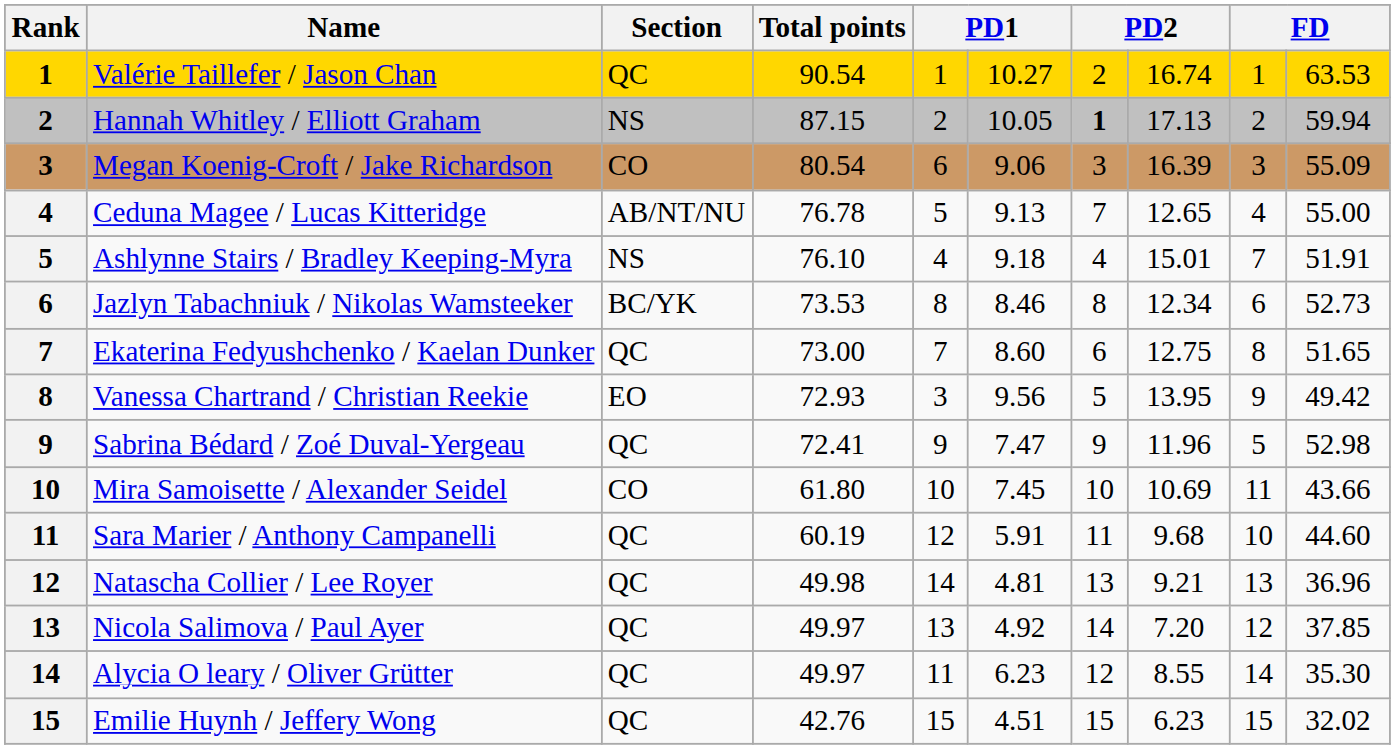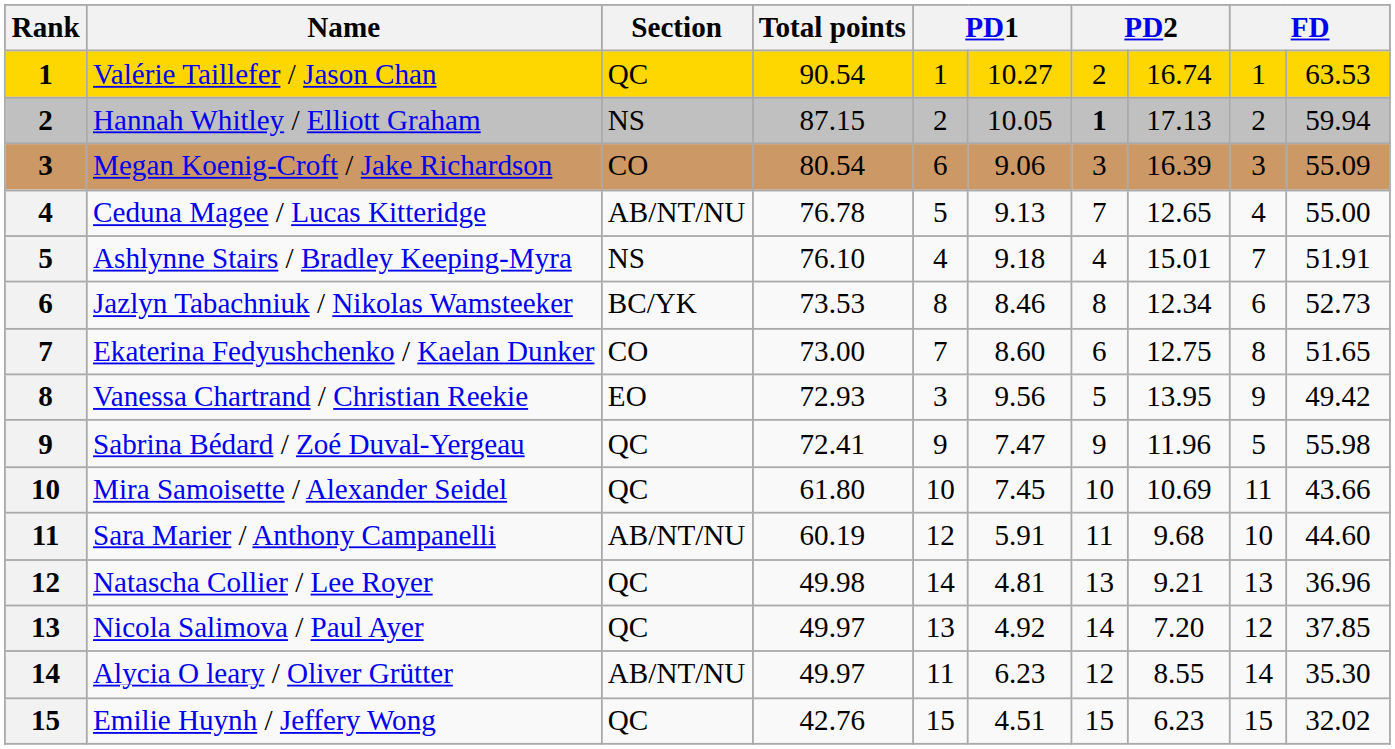 <table class="wikitable sortable">
 <tr>
 <th>Rank</th>
 <th>Name</th>
 <th>Section</th>
 <th>Total points</th>
 <th colspan="2" width="80px"><a href='#'>PD</a>1</th>
 <th colspan="2" width="80px"><a href='#'>PD</a>2</th>
 <th colspan="2" width="80px"><a href='#'>FD</a></th>
 </tr>
 <tr bgcolor="gold">
 <td align="center"><strong>1</strong></td>
 <td><a href='#'>Valérie Taillefer</a> / <a href='#'>Jason Chan</a></td>
 <td>QC</td>
 <td align="center">90.54</td>
 <td align="center">1</td>
 <td align="center">10.27</td>
 <td align="center">2</td>
 <td align="center">16.74</td>
 <td align="center">1</td>
 <td align="center">63.53</td>
 </tr>
 <tr bgcolor="silver">
 <td align="center"><strong>2</strong></td>
 <td><a href='#'>Hannah Whitley</a> / <a href='#'>Elliott Graham</a></td>
 <td>NS</td>
 <td align="center">87.15</td>
 <td align="center">2</td>
 <td align="center">10.05</td>
 <td align="center"><strong>1</strong></td>
 <td align="center">17.13</td>
 <td align="center">2</td>
 <td align="center">59.94</td>
 </tr>
 <tr bgcolor="cc9966">
 <td align="center"><strong>3</strong></td>
 <td><a href='#'>Megan Koenig-Croft</a> / <a href='#'>Jake Richardson</a></td>
 <td>CO</td>
 <td align="center">80.54</td>
 <td align="center">6</td>
 <td align="center">9.06</td>
 <td align="center">3</td>
 <td align="center">16.39</td>
 <td align="center">3</td>
 <td align="center">55.09</td>
 </tr>
 <tr>
 <th>4</th>
 <td><a href='#'>Ceduna Magee</a> / <a href='#'>Lucas Kitteridge</a></td>
 <td>AB/NT/NU</td>
 <td align="center">76.78</td>
 <td align="center">5</td>
 <td align="center">9.13</td>
 <td align="center">7</td>
 <td align="center">12.65</td>
 <td align="center">4</td>
 <td align="center">55.00</td>
 </tr>
 <tr>
 <th>5</th>
 <td><a href='#'>Ashlynne Stairs</a> / <a href='#'>Bradley Keeping-Myra</a></td>
 <td>NS</td>
 <td align="center">76.10</td>
 <td align="center">4</td>
 <td align="center">9.18</td>
 <td align="center">4</td>
 <td align="center">15.01</td>
 <td align="center">7</td>
 <td align="center">51.91</td>
 </tr>
 <tr>
 <th>6</th>
 <td><a href='#'>Jazlyn Tabachniuk</a> / <a href='#'>Nikolas Wamsteeker</a></td>
 <td>BC/YK</td>
 <td align="center">73.53</td>
 <td align="center">8</td>
 <td align="center">8.46</td>
 <td align="center">8</td>
 <td align="center">12.34</td>
 <td align="center">6</td>
 <td align="center">52.73</td>
 </tr>
 <tr>
 <th>7</th>
 <td><a href='#'>Ekaterina Fedyushchenko</a> / <a href='#'>Kaelan Dunker</a></td>
-<td>QC</td>
+<td>CO</td>
 <td align="center">73.00</td>
 <td align="center">7</td>
 <td align="center">8.60</td>
 <td align="center">6</td>
 <td align="center">12.75</td>
 <td align="center">8</td>
 <td align="center">51.65</td>
 </tr>
 <tr>
 <th>8</th>
 <td><a href='#'>Vanessa Chartrand</a> / <a href='#'>Christian Reekie</a></td>
 <td>EO</td>
 <td align="center">72.93</td>
 <td align="center">3</td>
 <td align="center">9.56</td>
 <td align="center">5</td>
 <td align="center">13.95</td>
 <td align="center">9</td>
 <td align="center">49.42</td>
 </tr>
 <tr>
 <th>9</th>
 <td><a href='#'>Sabrina Bédard</a> / <a href='#'>Zoé Duval-Yergeau</a></td>
 <td>QC</td>
 <td align="center">72.41</td>
 <td align="center">9</td>
 <td align="center">7.47</td>
 <td align="center">9</td>
 <td align="center">11.96</td>
 <td align="center">5</td>
-<td align="center">52.98</td>
+<td align="center">55.98</td>
 </tr>
 <tr>
 <th>10</th>
 <td><a href='#'>Mira Samoisette</a> / <a href='#'>Alexander Seidel</a></td>
-<td>CO</td>
+<td>QC</td>
 <td align="center">61.80</td>
 <td align="center">10</td>
 <td align="center">7.45</td>
 <td align="center">10</td>
 <td align="center">10.69</td>
 <td align="center">11</td>
 <td align="center">43.66</td>
 </tr>
 <tr>
 <th>11</th>
 <td><a href='#'>Sara Marier</a> / <a href='#'>Anthony Campanelli</a></td>
-<td>QC</td>
+<td>AB/NT/NU</td>
 <td align="center">60.19</td>
 <td align="center">12</td>
 <td align="center">5.91</td>
 <td align="center">11</td>
 <td align="center">9.68</td>
 <td align="center">10</td>
 <td align="center">44.60</td>
 </tr>
 <tr>
 <th>12</th>
 <td><a href='#'>Natascha Collier</a> / <a href='#'>Lee Royer</a></td>
 <td>QC</td>
 <td align="center">49.98</td>
 <td align="center">14</td>
 <td align="center">4.81</td>
 <td align="center">13</td>
 <td align="center">9.21</td>
 <td align="center">13</td>
 <td align="center">36.96</td>
 </tr>
 <tr>
 <th>13</th>
 <td><a href='#'>Nicola Salimova</a> / <a href='#'>Paul Ayer</a></td>
 <td>QC</td>
 <td align="center">49.97</td>
 <td align="center">13</td>
 <td align="center">4.92</td>
 <td align="center">14</td>
 <td align="center">7.20</td>
 <td align="center">12</td>
 <td align="center">37.85</td>
 </tr>
 <tr>
 <th>14</th>
 <td><a href='#'>Alycia O leary</a> / <a href='#'>Oliver Grütter</a></td>
-<td>QC</td>
+<td>AB/NT/NU</td>
 <td align="center">49.97</td>
 <td align="center">11</td>
 <td align="center">6.23</td>
 <td align="center">12</td>
 <td align="center">8.55</td>
 <td align="center">14</td>
 <td align="center">35.30</td>
 </tr>
 <tr>
 <th>15</th>
 <td><a href='#'>Emilie Huynh</a> / <a href='#'>Jeffery Wong</a></td>
 <td>QC</td>
 <td align="center">42.76</td>
 <td align="center">15</td>
 <td align="center">4.51</td>
 <td align="center">15</td>
 <td align="center">6.23</td>
 <td align="center">15</td>
 <td align="center">32.02</td>
 </tr>
 </table>
